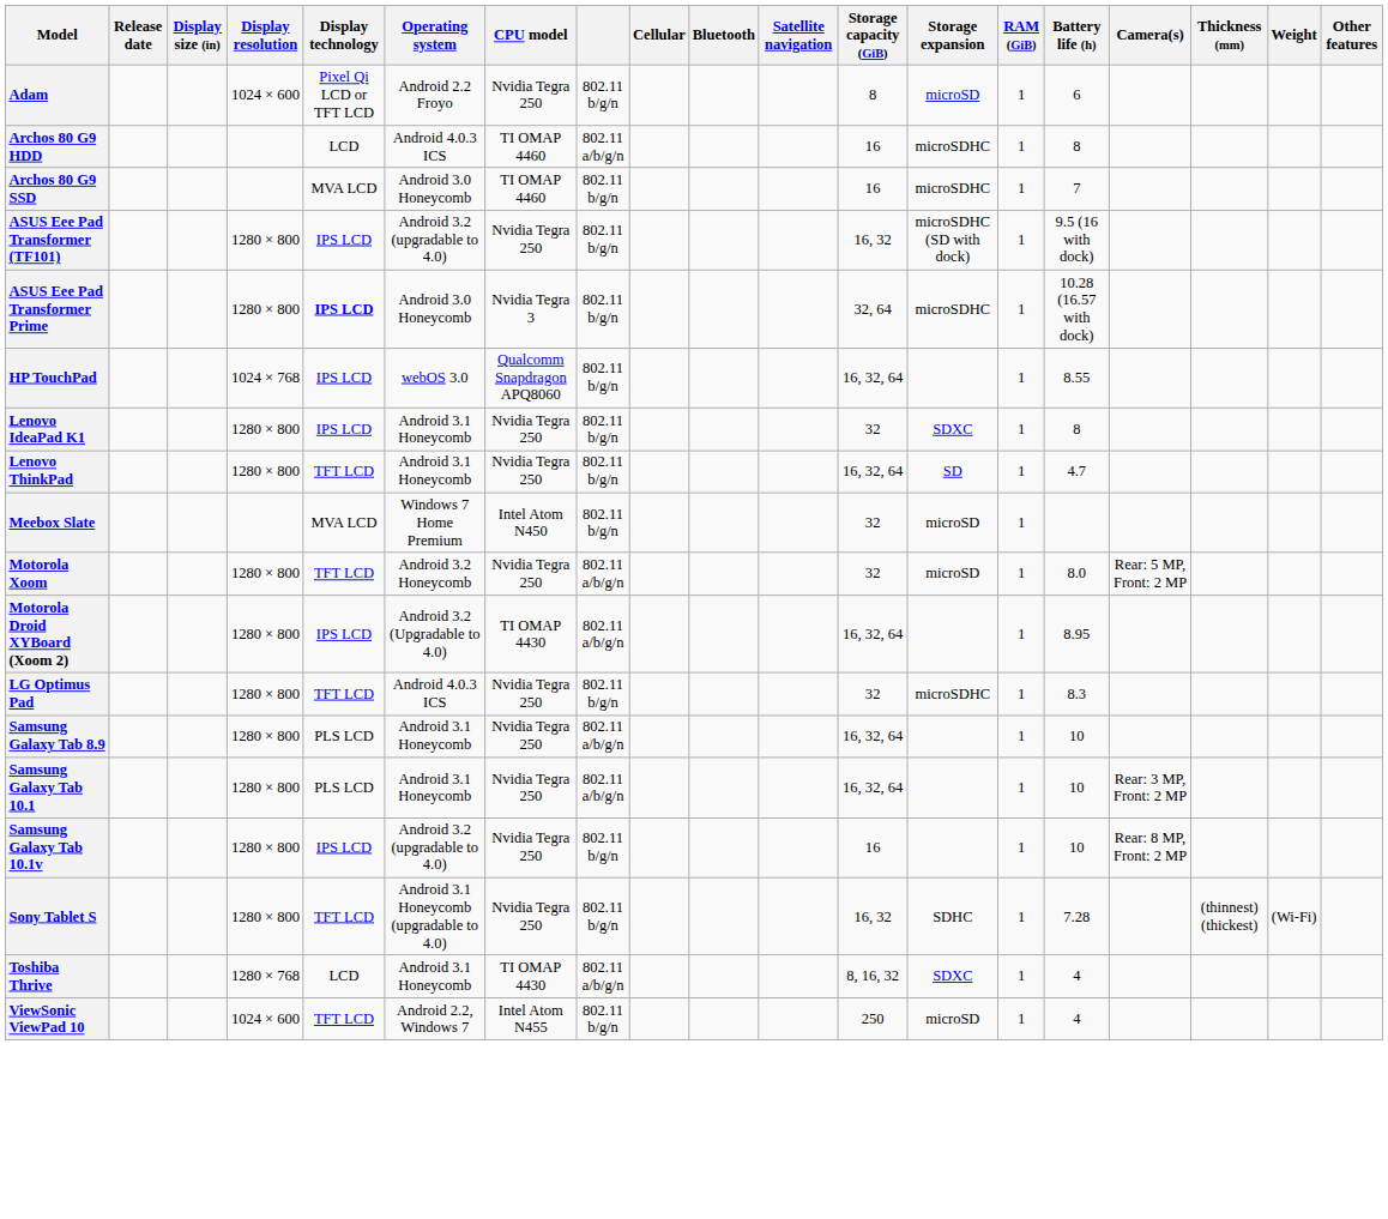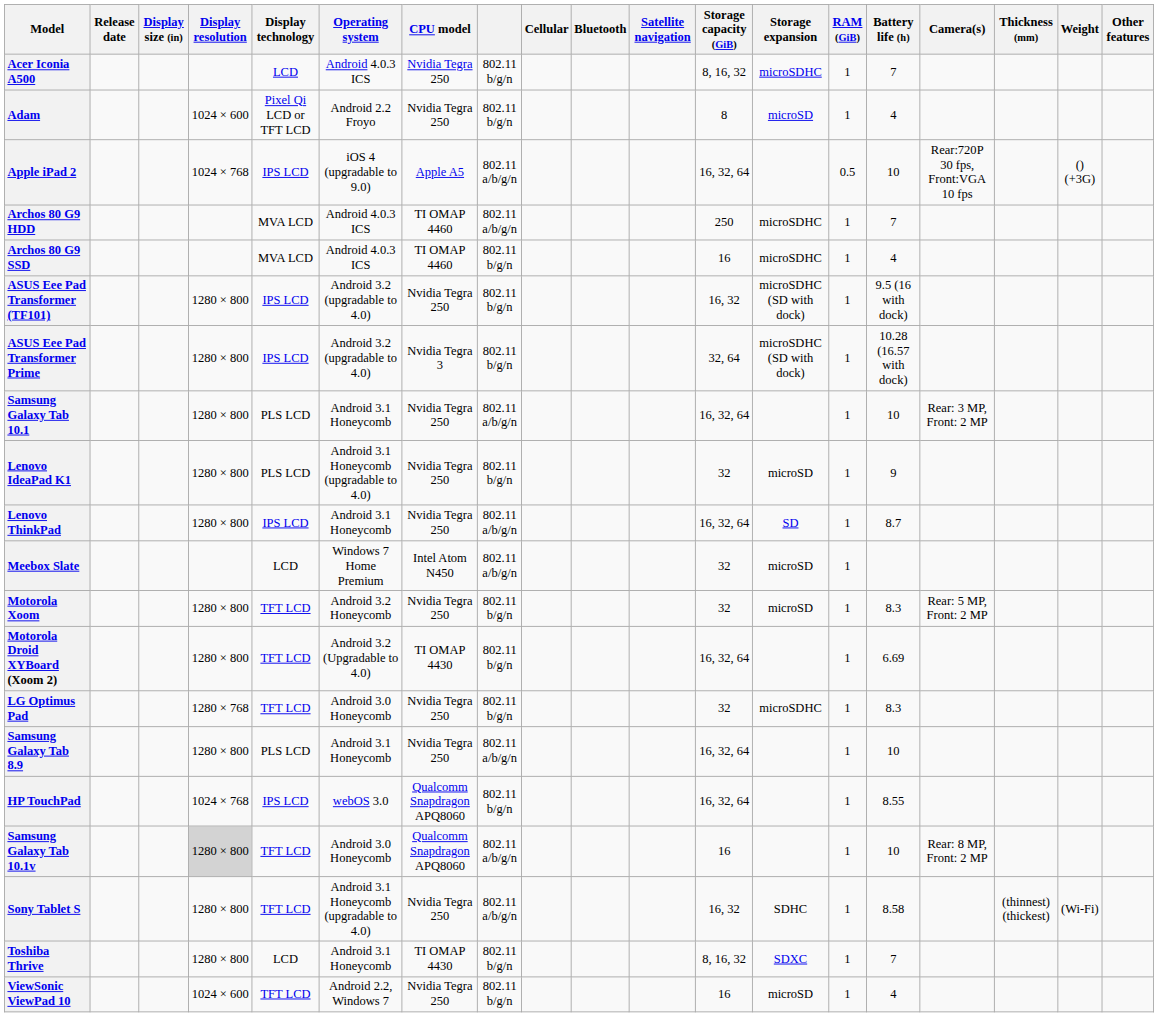 <table class="wikitable sortable" style="font-size: 85%; text-align: center; width: auto;">
 <tr>
 <th>Model</th>
 <th>Release date</th>
 <th><a href='#'>Display</a> size <small>(in)</small></th>
 <th><a href='#'>Display resolution</a></th>
 <th>Display technology</th>
 <th><a href='#'>Operating system</a></th>
 <th><a href='#'>CPU</a> model</th>
 <th></th>
 <th>Cellular</th>
 <th>Bluetooth</th>
 <th><a href='#'>Satellite navigation</a></th>
 <th>Storage capacity <small>(<a href='#'>GiB</a>)</small></th>
 <th>Storage expansion</th>
 <th><a href='#'>RAM</a> <small>(<a href='#'>GiB</a>)</small></th>
 <th>Battery life <small>(h)</small></th>
 <th>Camera(s)</th>
 <th>Thickness <small>(mm)</small></th>
 <th>Weight</th>
 <th>Other features</th>
 </tr>
 <tr>
+<th style="text-align:left;" scope="col"><a href='#'>Acer Iconia A500</a></th>
+<td></td>
+<td></td>
+<td></td>
+<td><a href='#'>LCD</a></td>
+<td><a href='#'>Android</a> 4.0.3 ICS</td>
+<td><a href='#'>Nvidia Tegra</a> 250</td>
+<td>802.11 b/g/n</td>
+<td></td>
+<td></td>
+<td></td>
+<td>8, 16, 32</td>
+<td><a href='#'>microSDHC</a></td>
+<td>1</td>
+<td>7</td>
+<td></td>
+<td></td>
+<td></td>
+<td></td>
+</tr>
+<tr>
 <th style="text-align:left;" scope="col"><a href='#'>Adam</a></th>
 <td></td>
 <td></td>
 <td>1024 × 600</td>
 <td><a href='#'>Pixel Qi</a> LCD or<br>TFT LCD</td>
 <td>Android 2.2 Froyo</td>
 <td>Nvidia Tegra 250</td>
 <td>802.11 b/g/n</td>
 <td></td>
 <td></td>
 <td></td>
 <td>8</td>
 <td><a href='#'>microSD</a></td>
 <td>1</td>
-<td>6</td>
+<td>4</td>
 <td></td>
 <td></td>
 <td></td>
+<td></td>
+</tr>
+<tr>
+<th style="text-align:left;" scope="col"><a href='#'>Apple iPad 2</a></th>
+<td></td>
+<td></td>
+<td>1024 × 768</td>
+<td><a href='#'>IPS LCD</a></td>
+<td>iOS 4 (upgradable to 9.0)</td>
+<td><a href='#'>Apple A5</a></td>
+<td>802.11 a/b/g/n</td>
+<td></td>
+<td></td>
+<td></td>
+<td>16, 32, 64</td>
+<td></td>
+<td>0.5</td>
+<td>10</td>
+<td>Rear:720P 30 fps, Front:VGA 10 fps</td>
+<td></td>
+<td> ()<br> (+3G)</td>
 <td></td>
 </tr>
 <tr>
 <th style="text-align:left;" scope="col"><a href='#'>Archos 80 G9 HDD</a></th>
 <td></td>
 <td></td>
 <td></td>
-<td>LCD</td>
+<td>MVA LCD</td>
 <td>Android 4.0.3 ICS</td>
 <td>TI OMAP 4460</td>
 <td>802.11 a/b/g/n</td>
 <td></td>
 <td></td>
 <td></td>
-<td>16</td>
+<td>250</td>
 <td>microSDHC</td>
 <td>1</td>
-<td>8</td>
+<td>7</td>
 <td></td>
 <td></td>
 <td></td>
 <td></td>
 </tr>
 <tr>
 <th style="text-align:left;" scope="col"><a href='#'>Archos 80 G9 SSD</a></th>
 <td></td>
 <td></td>
 <td></td>
 <td>MVA LCD</td>
-<td>Android 3.0 Honeycomb</td>
+<td>Android 4.0.3 ICS</td>
 <td>TI OMAP 4460</td>
 <td>802.11 b/g/n</td>
 <td></td>
 <td></td>
 <td></td>
 <td>16</td>
 <td>microSDHC</td>
 <td>1</td>
-<td>7</td>
+<td>4</td>
 <td></td>
 <td></td>
 <td></td>
 <td></td>
 </tr>
 <tr>
 <th style="text-align:left;" scope="col"><a href='#'>ASUS Eee Pad Transformer (TF101)</a></th>
 <td></td>
 <td></td>
 <td>1280 × 800</td>
 <td><a href='#'>IPS LCD</a></td>
 <td>Android 3.2 (upgradable to 4.0)</td>
 <td>Nvidia Tegra 250</td>
 <td>802.11 b/g/n</td>
 <td></td>
 <td></td>
 <td></td>
 <td>16, 32</td>
 <td>microSDHC (SD with dock)</td>
 <td>1</td>
 <td>9.5 (16 with dock)</td>
 <td></td>
 <td></td>
 <td></td>
 <td></td>
 </tr>
 <tr>
 <th style="text-align:left;" scope="col"><a href='#'>ASUS Eee Pad Transformer Prime</a></th>
 <td></td>
 <td></td>
 <td>1280 × 800</td>
-<td><strong><a href='#'>IPS LCD</a></strong></td>
-<td>Android 3.0 Honeycomb</td>
+<td><a href='#'>IPS LCD</a></td>
+<td>Android 3.2 (upgradable to 4.0)</td>
 <td>Nvidia Tegra 3</td>
 <td>802.11 b/g/n</td>
 <td></td>
 <td></td>
 <td></td>
 <td>32, 64</td>
-<td>microSDHC</td>
+<td>microSDHC (SD with dock)</td>
 <td>1</td>
 <td>10.28 (16.57 with dock)</td>
 <td></td>
 <td></td>
 <td></td>
 <td></td>
 </tr>
 <tr>
-<th style="text-align:left;" scope="col"><a href='#'>HP TouchPad</a></th>
+<th style="text-align:left;" scope="col"><a href='#'>Samsung Galaxy Tab 10.1</a></th>
 <td></td>
 <td></td>
-<td>1024 × 768</td>
-<td><a href='#'>IPS LCD</a></td>
-<td><a href='#'>webOS</a> 3.0</td>
-<td><a href='#'>Qualcomm</a> <a href='#'>Snapdragon</a> APQ8060</td>
-<td>802.11 b/g/n</td>
+<td>1280 × 800</td>
+<td>PLS LCD</td>
+<td>Android 3.1 Honeycomb</td>
+<td>Nvidia Tegra 250</td>
+<td>802.11 a/b/g/n</td>
 <td></td>
 <td></td>
 <td></td>
 <td>16, 32, 64</td>
 <td></td>
 <td>1</td>
-<td>8.55</td>
-<td></td>
+<td>10</td>
+<td>Rear: 3 MP, Front: 2 MP</td>
 <td></td>
 <td></td>
 <td></td>
 </tr>
 <tr>
 <th style="text-align:left;" scope="col"><a href='#'>Lenovo IdeaPad K1</a></th>
 <td></td>
 <td></td>
 <td>1280 × 800</td>
-<td><a href='#'>IPS LCD</a></td>
-<td>Android 3.1 Honeycomb</td>
+<td>PLS LCD</td>
+<td>Android 3.1 Honeycomb (upgradable to 4.0)</td>
 <td>Nvidia Tegra 250</td>
 <td>802.11 b/g/n</td>
 <td></td>
 <td></td>
 <td></td>
 <td>32</td>
-<td><a href='#'>SDXC</a></td>
+<td>microSD</td>
 <td>1</td>
-<td>8</td>
+<td>9</td>
 <td></td>
 <td></td>
 <td></td>
 <td></td>
 </tr>
 <tr>
 <th style="text-align:left;" scope="col"><a href='#'>Lenovo ThinkPad</a></th>
 <td></td>
 <td></td>
 <td>1280 × 800</td>
-<td><a href='#'>TFT LCD</a></td>
+<td><a href='#'>IPS LCD</a></td>
 <td>Android 3.1 Honeycomb</td>
 <td>Nvidia Tegra 250</td>
-<td>802.11 b/g/n</td>
+<td>802.11 a/b/g/n</td>
 <td></td>
 <td></td>
 <td></td>
 <td>16, 32, 64</td>
 <td><a href='#'>SD</a></td>
 <td>1</td>
-<td>4.7</td>
+<td>8.7</td>
 <td></td>
 <td></td>
 <td> <br> </td>
 <td></td>
 </tr>
 <tr>
 <th style="text-align:left;" scope="col"><a href='#'>Meebox Slate</a></th>
 <td></td>
 <td></td>
 <td></td>
-<td>MVA LCD</td>
+<td>LCD</td>
 <td>Windows 7 Home Premium</td>
 <td>Intel Atom N450</td>
-<td>802.11 b/g/n</td>
+<td>802.11 a/b/g/n</td>
 <td></td>
 <td></td>
 <td></td>
 <td>32</td>
 <td>microSD</td>
 <td>1</td>
 <td></td>
 <td></td>
 <td></td>
 <td></td>
 <td></td>
 </tr>
 <tr>
 <th style="text-align:left;" scope="col"><a href='#'>Motorola Xoom</a></th>
 <td></td>
 <td></td>
 <td>1280 × 800</td>
 <td><a href='#'>TFT LCD</a></td>
 <td>Android 3.2 Honeycomb</td>
 <td>Nvidia Tegra 250</td>
-<td>802.11 a/b/g/n</td>
+<td>802.11 b/g/n</td>
 <td></td>
 <td></td>
 <td></td>
 <td>32</td>
 <td>microSD</td>
 <td>1</td>
-<td>8.0</td>
+<td>8.3</td>
 <td>Rear: 5 MP, Front: 2 MP</td>
 <td></td>
 <td></td>
 <td></td>
 </tr>
 <tr>
 <th style="text-align:left;" scope="col"><a href='#'>Motorola Droid XYBoard</a><br>(Xoom 2)</th>
 <td></td>
 <td></td>
 <td>1280 × 800</td>
-<td><a href='#'>IPS LCD</a></td>
+<td><a href='#'>TFT LCD</a></td>
 <td>Android 3.2 (Upgradable to 4.0)</td>
 <td>TI OMAP 4430</td>
-<td>802.11 a/b/g/n</td>
+<td>802.11 b/g/n</td>
 <td></td>
 <td></td>
 <td></td>
 <td>16, 32, 64</td>
 <td></td>
 <td>1</td>
-<td>8.95</td>
+<td>6.69</td>
 <td></td>
 <td></td>
 <td></td>
 <td></td>
 </tr>
 <tr>
 <th style="text-align:left;" scope="col"><a href='#'>LG Optimus Pad</a></th>
 <td></td>
 <td></td>
-<td>1280 × 800</td>
+<td>1280 × 768</td>
 <td><a href='#'>TFT LCD</a></td>
-<td>Android 4.0.3 ICS</td>
+<td>Android 3.0 Honeycomb</td>
 <td>Nvidia Tegra 250</td>
 <td>802.11 b/g/n</td>
 <td></td>
 <td></td>
 <td></td>
 <td>32</td>
 <td>microSDHC</td>
 <td>1</td>
 <td>8.3</td>
 <td></td>
 <td></td>
 <td></td>
 <td></td>
 </tr>
 <tr>
 <th style="text-align:left;" scope="col"><a href='#'>Samsung Galaxy Tab 8.9</a></th>
 <td></td>
 <td></td>
 <td>1280 × 800</td>
 <td>PLS LCD</td>
 <td>Android 3.1 Honeycomb</td>
 <td>Nvidia Tegra 250</td>
 <td>802.11 a/b/g/n</td>
 <td></td>
 <td></td>
 <td></td>
 <td>16, 32, 64</td>
 <td></td>
 <td>1</td>
 <td>10</td>
 <td></td>
 <td></td>
 <td></td>
 <td></td>
 </tr>
 <tr>
-<th style="text-align:left;" scope="col"><a href='#'>Samsung Galaxy Tab 10.1</a></th>
+<th style="text-align:left;" scope="col"><a href='#'>HP TouchPad</a></th>
 <td></td>
 <td></td>
-<td>1280 × 800</td>
-<td>PLS LCD</td>
-<td>Android 3.1 Honeycomb</td>
-<td>Nvidia Tegra 250</td>
-<td>802.11 a/b/g/n</td>
+<td>1024 × 768</td>
+<td><a href='#'>IPS LCD</a></td>
+<td><a href='#'>webOS</a> 3.0</td>
+<td><a href='#'>Qualcomm</a> <a href='#'>Snapdragon</a> APQ8060</td>
+<td>802.11 b/g/n</td>
 <td></td>
 <td></td>
 <td></td>
 <td>16, 32, 64</td>
 <td></td>
 <td>1</td>
-<td>10</td>
-<td>Rear: 3 MP, Front: 2 MP</td>
+<td>8.55</td>
+<td></td>
 <td></td>
 <td></td>
 <td></td>
 </tr>
 <tr>
 <th style="text-align:left;" scope="col"><a href='#'>Samsung Galaxy Tab 10.1v</a></th>
 <td></td>
 <td></td>
-<td>1280 × 800</td>
-<td><a href='#'>IPS LCD</a></td>
-<td>Android 3.2 (upgradable to 4.0)</td>
-<td>Nvidia Tegra 250</td>
-<td>802.11 b/g/n</td>
+<td style="background: lightgrey;">1280 × 800</td>
+<td><a href='#'>TFT LCD</a></td>
+<td>Android 3.0 Honeycomb</td>
+<td><a href='#'>Qualcomm</a> <a href='#'>Snapdragon</a> APQ8060</td>
+<td>802.11 a/b/g/n</td>
 <td></td>
 <td></td>
 <td></td>
 <td>16</td>
 <td></td>
 <td>1</td>
 <td>10</td>
 <td>Rear: 8 MP, Front: 2 MP</td>
 <td></td>
 <td></td>
 <td></td>
 </tr>
 <tr>
 <th style="text-align:left;" scope="col"><a href='#'>Sony Tablet S</a></th>
 <td></td>
 <td></td>
 <td>1280 × 800</td>
 <td><a href='#'>TFT LCD</a></td>
 <td>Android 3.1 Honeycomb (upgradable to 4.0)</td>
 <td>Nvidia Tegra 250</td>
-<td>802.11 b/g/n</td>
+<td>802.11 a/b/g/n</td>
 <td></td>
 <td></td>
 <td></td>
 <td>16, 32</td>
 <td>SDHC</td>
 <td>1</td>
-<td>7.28</td>
+<td>8.58</td>
 <td></td>
 <td> (thinnest)  (thickest)</td>
 <td> (Wi-Fi)<br> </td>
 <td></td>
 </tr>
 <tr>
 <th style="text-align:left;" scope="col"><a href='#'>Toshiba Thrive</a></th>
 <td></td>
 <td></td>
-<td>1280 × 768</td>
+<td>1280 × 800</td>
 <td>LCD</td>
 <td>Android 3.1 Honeycomb</td>
 <td>TI OMAP 4430</td>
-<td>802.11 a/b/g/n</td>
+<td>802.11 b/g/n</td>
 <td></td>
 <td></td>
 <td></td>
 <td>8, 16, 32</td>
 <td><a href='#'>SDXC</a></td>
 <td>1</td>
-<td>4</td>
+<td>7</td>
 <td></td>
 <td></td>
 <td></td>
 <td></td>
 </tr>
 <tr>
 <th style="text-align:left;" scope="col"><a href='#'>ViewSonic ViewPad 10</a></th>
 <td></td>
 <td></td>
 <td>1024 × 600</td>
 <td><a href='#'>TFT LCD</a></td>
 <td>Android 2.2, Windows 7</td>
-<td>Intel Atom N455</td>
+<td>Nvidia Tegra 250</td>
 <td>802.11 b/g/n</td>
 <td></td>
 <td></td>
 <td></td>
-<td>250</td>
+<td>16</td>
 <td>microSD</td>
 <td>1</td>
 <td>4</td>
 <td></td>
 <td></td>
 <td></td>
 <td></td>
 </tr>
 </table>
